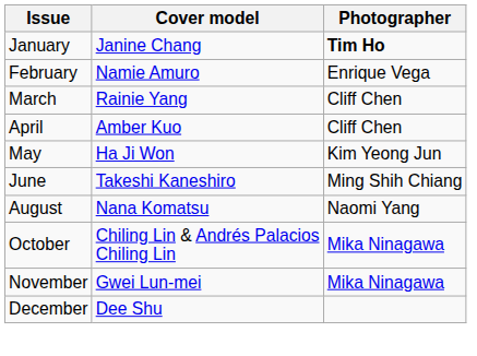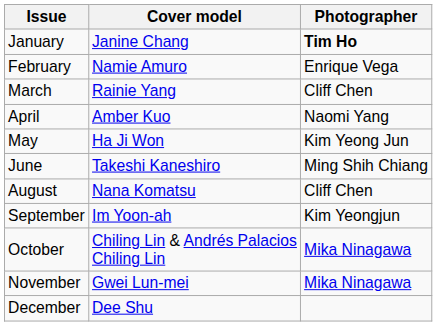 <table class="wikitable">
 <tr>
 <th>Issue</th>
 <th>Cover model</th>
 <th>Photographer</th>
 </tr>
 <tr>
 <td>January</td>
 <td><a href='#'>Janine Chang</a></td>
 <td><strong>Tim Ho</strong></td>
 </tr>
 <tr>
 <td>February</td>
 <td><a href='#'>Namie Amuro</a></td>
 <td>Enrique Vega</td>
 </tr>
 <tr>
 <td>March</td>
 <td><a href='#'>Rainie Yang</a></td>
 <td>Cliff Chen</td>
 </tr>
 <tr>
 <td>April</td>
 <td><a href='#'>Amber Kuo</a></td>
-<td>Cliff Chen</td>
+<td>Naomi Yang</td>
 </tr>
 <tr>
 <td>May</td>
 <td><a href='#'>Ha Ji Won</a></td>
 <td>Kim Yeong Jun</td>
 </tr>
 <tr>
 <td>June</td>
 <td><a href='#'>Takeshi Kaneshiro</a></td>
 <td>Ming Shih Chiang</td>
 </tr>
 <tr>
 <td>August</td>
 <td><a href='#'>Nana Komatsu</a></td>
-<td>Naomi Yang</td>
+<td>Cliff Chen</td>
+</tr>
+<tr>
+<td>September</td>
+<td><a href='#'>Im Yoon-ah</a></td>
+<td>Kim Yeongjun</td>
 </tr>
 <tr>
 <td>October</td>
 <td><a href='#'>Chiling Lin</a> & <a href='#'>Andrés Palacios</a><br><a href='#'>Chiling Lin</a></td>
 <td><a href='#'>Mika Ninagawa</a></td>
 </tr>
 <tr>
 <td>November</td>
 <td><a href='#'>Gwei Lun-mei</a></td>
 <td><a href='#'>Mika Ninagawa</a></td>
 </tr>
 <tr>
 <td>December</td>
 <td><a href='#'>Dee Shu</a></td>
 <td></td>
 </tr>
 </table>
